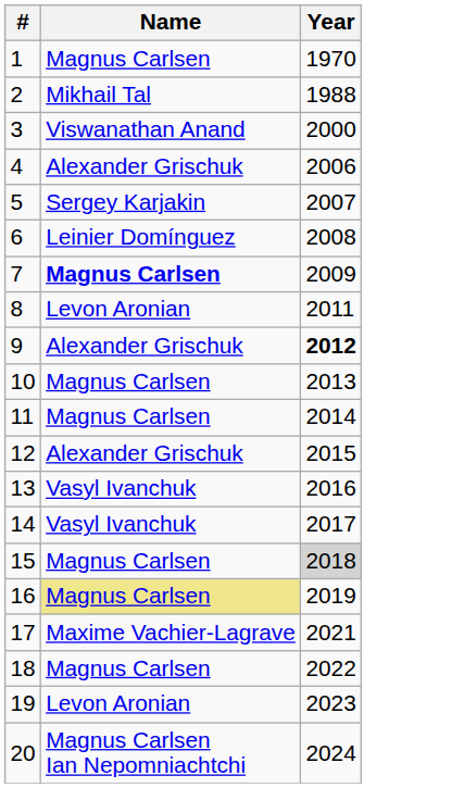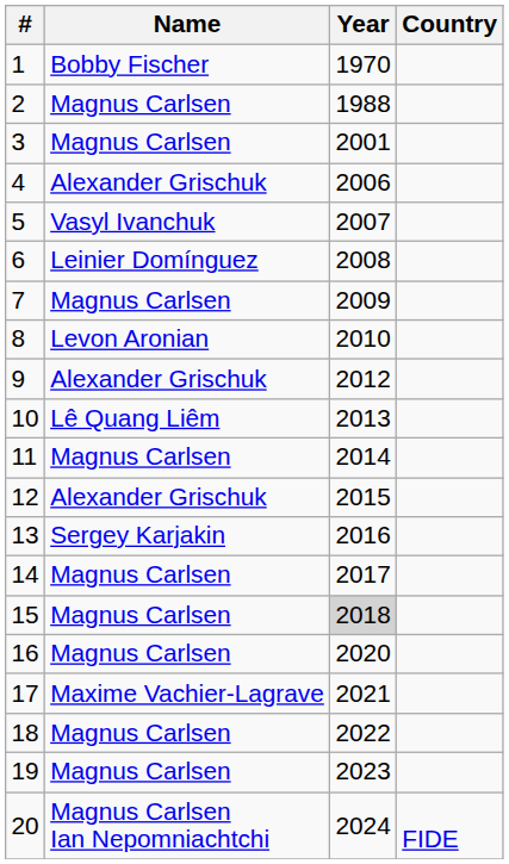 <table class="wikitable">
 <tr>
 <th>#</th>
 <th>Name</th>
 <th>Year</th>
+<th>Country</th>
 </tr>
 <tr>
 <td>1</td>
-<td><a href='#'>Magnus Carlsen</a></td>
+<td><a href='#'>Bobby Fischer</a></td>
 <td>1970</td>
+<td></td>
 </tr>
 <tr>
 <td>2</td>
-<td><a href='#'>Mikhail Tal</a></td>
+<td><a href='#'>Magnus Carlsen</a></td>
 <td>1988</td>
+<td></td>
 </tr>
 <tr>
 <td>3</td>
-<td><a href='#'>Viswanathan Anand</a></td>
-<td>2000</td>
+<td><a href='#'>Magnus Carlsen</a></td>
+<td>2001</td>
+<td></td>
 </tr>
 <tr>
 <td>4</td>
 <td><a href='#'>Alexander Grischuk</a></td>
 <td>2006</td>
+<td></td>
 </tr>
 <tr>
 <td>5</td>
-<td><a href='#'>Sergey Karjakin</a></td>
+<td><a href='#'>Vasyl Ivanchuk</a></td>
 <td>2007</td>
+<td></td>
 </tr>
 <tr>
 <td>6</td>
 <td><a href='#'>Leinier Domínguez</a></td>
 <td>2008</td>
+<td></td>
 </tr>
 <tr>
 <td>7</td>
-<td><strong><a href='#'>Magnus Carlsen</a></strong></td>
+<td><a href='#'>Magnus Carlsen</a></td>
 <td>2009</td>
+<td></td>
 </tr>
 <tr>
 <td>8</td>
 <td><a href='#'>Levon Aronian</a></td>
-<td>2011</td>
+<td>2010</td>
+<td></td>
 </tr>
 <tr>
 <td>9</td>
 <td><a href='#'>Alexander Grischuk</a></td>
-<td><strong>2012</strong></td>
+<td>2012</td>
+<td></td>
 </tr>
 <tr>
 <td>10</td>
-<td><a href='#'>Magnus Carlsen</a></td>
+<td><a href='#'>Lê Quang Liêm</a></td>
 <td>2013</td>
+<td></td>
 </tr>
 <tr>
 <td>11</td>
 <td><a href='#'>Magnus Carlsen</a></td>
 <td>2014</td>
+<td></td>
 </tr>
 <tr>
 <td>12</td>
 <td><a href='#'>Alexander Grischuk</a></td>
 <td>2015</td>
+<td></td>
 </tr>
 <tr>
 <td>13</td>
-<td><a href='#'>Vasyl Ivanchuk</a></td>
+<td><a href='#'>Sergey Karjakin</a></td>
 <td>2016</td>
+<td></td>
 </tr>
 <tr>
 <td>14</td>
-<td><a href='#'>Vasyl Ivanchuk</a></td>
+<td><a href='#'>Magnus Carlsen</a></td>
 <td>2017</td>
+<td></td>
 </tr>
 <tr>
 <td>15</td>
 <td><a href='#'>Magnus Carlsen</a></td>
 <td style="background: lightgrey;">2018</td>
+<td></td>
 </tr>
 <tr>
 <td>16</td>
-<td style="background: khaki;"><a href='#'>Magnus Carlsen</a></td>
-<td>2019</td>
+<td><a href='#'>Magnus Carlsen</a></td>
+<td>2020</td>
+<td></td>
 </tr>
 <tr>
 <td>17</td>
 <td><a href='#'>Maxime Vachier-Lagrave</a></td>
 <td>2021</td>
+<td></td>
 </tr>
 <tr>
 <td>18</td>
 <td><a href='#'>Magnus Carlsen</a></td>
 <td>2022</td>
+<td></td>
 </tr>
 <tr>
 <td>19</td>
-<td><a href='#'>Levon Aronian</a></td>
+<td><a href='#'>Magnus Carlsen</a></td>
 <td>2023</td>
+<td></td>
 </tr>
 <tr>
 <td>20</td>
 <td><a href='#'>Magnus Carlsen</a><br><a href='#'>Ian Nepomniachtchi</a></td>
 <td>2024</td>
+<td><br> <a href='#'>FIDE</a></td>
 </tr>
 </table>
